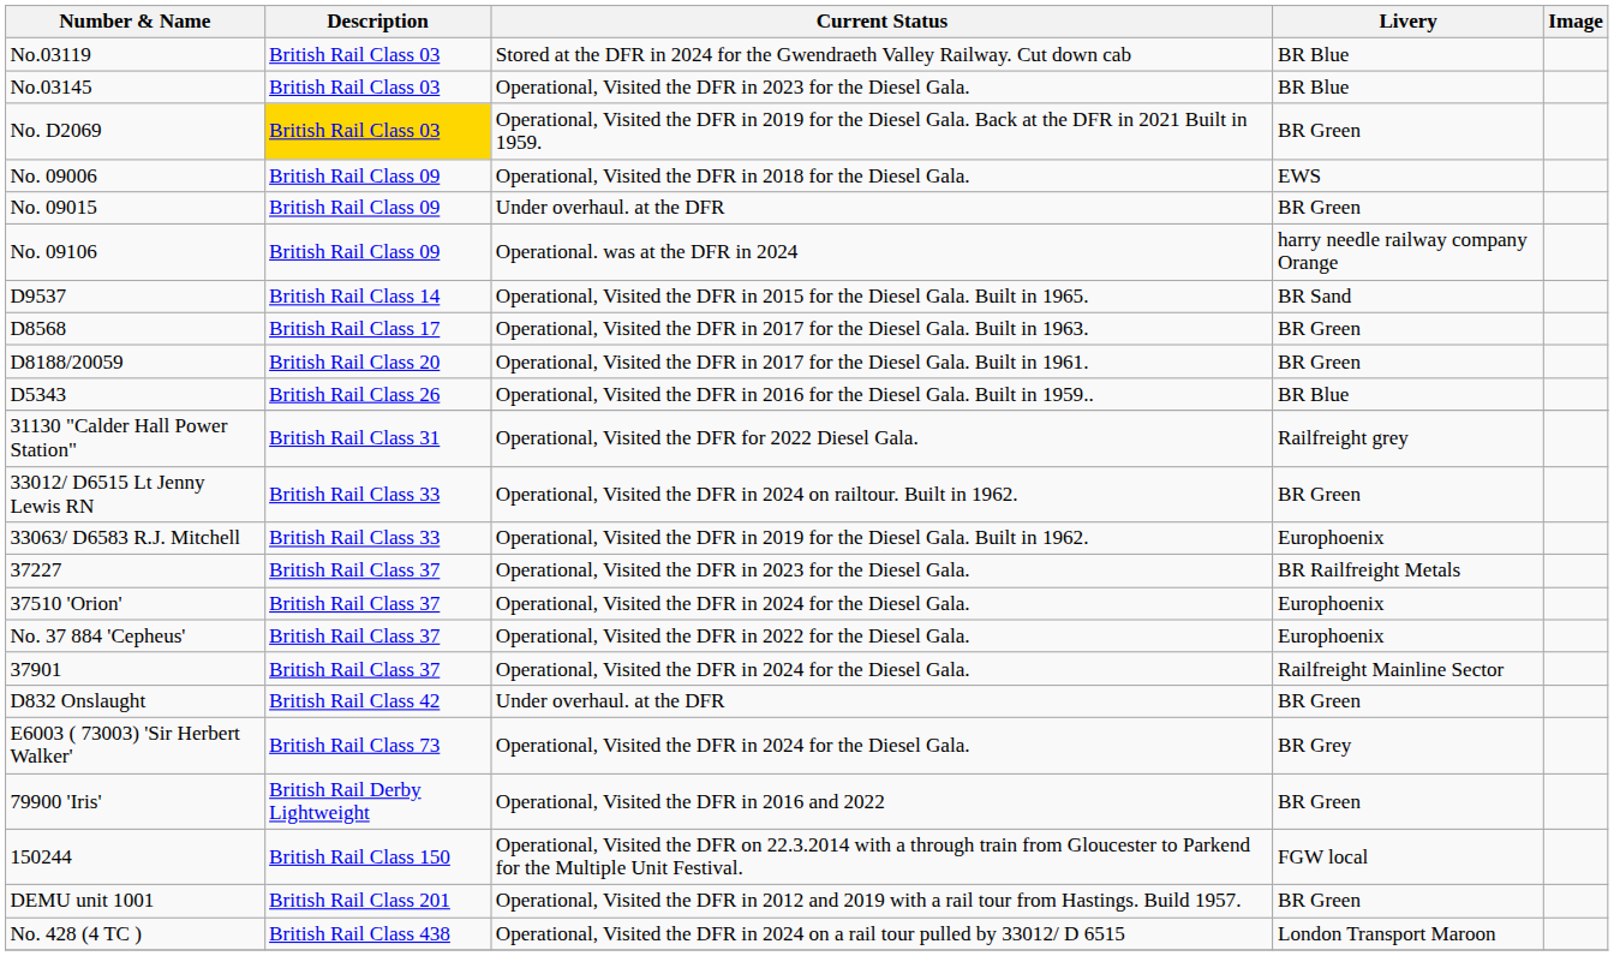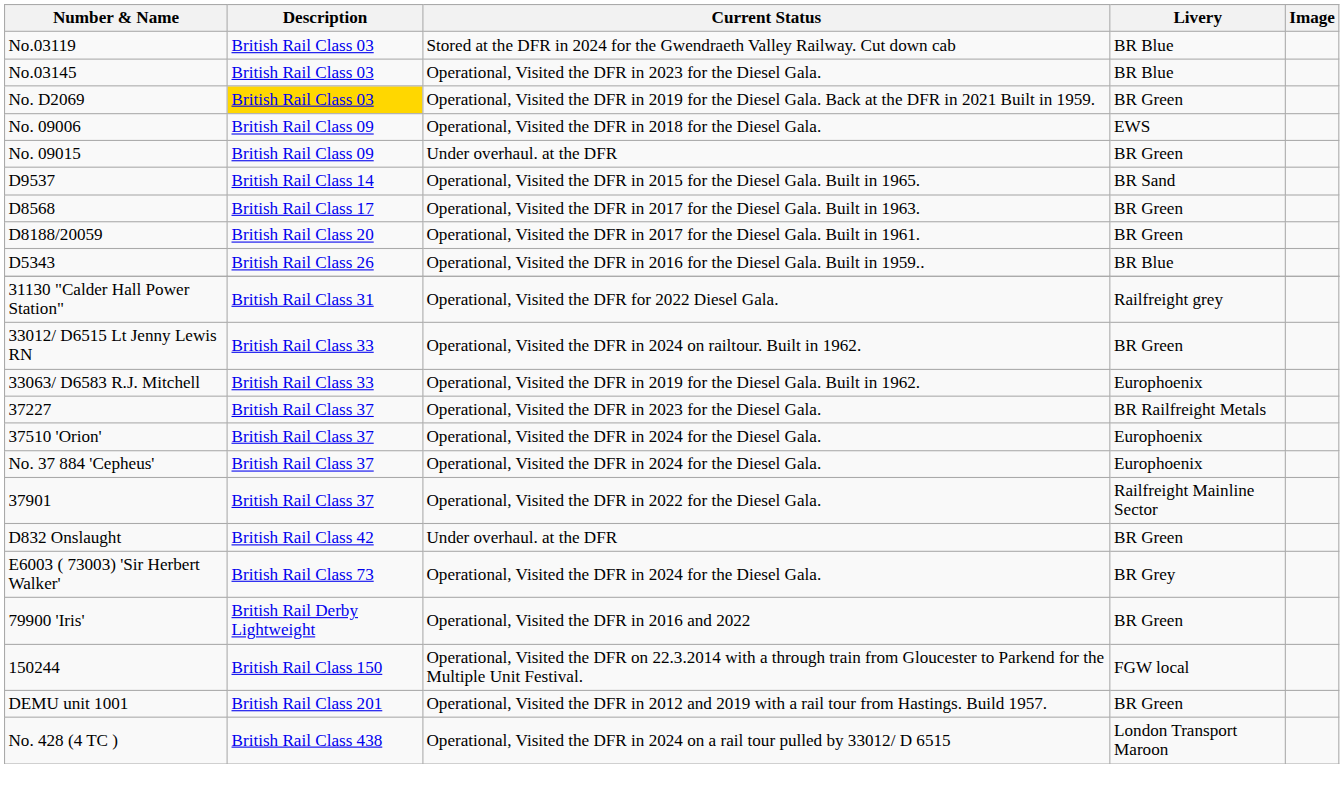 <table class="wikitable">
 <tr>
 <th>Number & Name</th>
 <th>Description</th>
 <th>Current Status</th>
 <th>Livery</th>
 <th>Image</th>
 </tr>
 <tr |->
 <td>No.03119</td>
 <td><a href='#'>British Rail Class 03</a></td>
 <td>Stored at the DFR in 2024 for the Gwendraeth Valley Railway.  Cut down cab</td>
 <td>BR Blue</td>
 <td></td>
 </tr>
 <tr>
 <td>No.03145</td>
 <td><a href='#'>British Rail Class 03</a></td>
 <td>Operational, Visited the DFR in 2023 for the Diesel Gala.</td>
 <td>BR Blue</td>
 <td></td>
 </tr>
 <tr>
 <td>No. D2069</td>
 <td style="background: gold;"><a href='#'>British Rail Class 03</a></td>
 <td>Operational, Visited the DFR in 2019 for the Diesel Gala.  Back at the DFR in 2021 Built in 1959.</td>
 <td>BR Green</td>
 <td></td>
 </tr>
 <tr |->
 <td>No. 09006</td>
 <td><a href='#'>British Rail Class 09</a></td>
 <td>Operational, Visited the DFR in 2018 for the Diesel Gala.</td>
 <td>EWS</td>
 <td></td>
 </tr>
 <tr>
 <td>No. 09015</td>
 <td><a href='#'>British Rail Class 09</a></td>
 <td>Under overhaul.  at the DFR</td>
 <td>BR Green</td>
-<td></td>
-</tr>
-<tr>
-<td>No. 09106</td>
-<td><a href='#'>British Rail Class 09</a></td>
-<td>Operational. was at the DFR in 2024</td>
-<td>harry needle railway company Orange</td>
 <td></td>
 </tr>
 <tr>
 <td>D9537</td>
 <td><a href='#'>British Rail Class 14</a></td>
 <td>Operational, Visited the DFR in 2015 for the Diesel Gala. Built in 1965.</td>
 <td>BR Sand</td>
 <td></td>
 </tr>
 <tr>
 <td>D8568</td>
 <td><a href='#'>British Rail Class 17</a></td>
 <td>Operational, Visited the DFR in 2017 for the Diesel Gala. Built in 1963.</td>
 <td>BR Green</td>
 <td></td>
 </tr>
 <tr>
 <td>D8188/20059</td>
 <td><a href='#'>British Rail Class 20</a></td>
 <td>Operational, Visited the DFR in 2017 for the Diesel Gala. Built in 1961.</td>
 <td>BR Green</td>
 <td></td>
 </tr>
 <tr>
 <td>D5343</td>
 <td><a href='#'>British Rail Class 26</a></td>
 <td>Operational, Visited the DFR in 2016 for the Diesel Gala. Built in 1959..</td>
 <td>BR Blue</td>
 <td></td>
 </tr>
 <tr>
 </tr>
 <tr>
 <td>31130 "Calder Hall Power Station"</td>
 <td><a href='#'>British Rail Class 31</a></td>
 <td>Operational, Visited the DFR  for 2022 Diesel Gala.</td>
 <td>Railfreight grey</td>
 <td></td>
 </tr>
 <tr>
 <td>33012/ D6515 Lt Jenny Lewis RN</td>
 <td><a href='#'>British Rail Class 33</a></td>
 <td>Operational, Visited the DFR in 2024 on railtour. Built in 1962.</td>
 <td>BR Green</td>
 <td></td>
 </tr>
 <tr>
 <td>33063/ D6583 R.J. Mitchell</td>
 <td><a href='#'>British Rail Class 33</a></td>
 <td>Operational, Visited the DFR in 2019 for the Diesel Gala. Built in 1962.</td>
 <td>Europhoenix</td>
 <td></td>
 </tr>
 <tr>
 <td>37227</td>
 <td><a href='#'>British Rail Class 37</a></td>
 <td>Operational, Visited the DFR in 2023 for the Diesel Gala.</td>
 <td>BR Railfreight Metals</td>
 <td></td>
 </tr>
 <tr>
 <td>37510 'Orion'</td>
 <td><a href='#'>British Rail Class 37</a></td>
 <td>Operational, Visited the DFR in 2024 for the Diesel Gala.</td>
 <td>Europhoenix</td>
 <td></td>
 </tr>
 <tr>
 <td>No. 37 884 'Cepheus'</td>
 <td><a href='#'>British Rail Class 37</a></td>
-<td>Operational, Visited the DFR in 2022 for the Diesel Gala.</td>
+<td>Operational, Visited the DFR in 2024 for the Diesel Gala.</td>
 <td>Europhoenix</td>
 <td></td>
 </tr>
 <tr>
 <td>37901</td>
 <td><a href='#'>British Rail Class 37</a></td>
-<td>Operational, Visited the DFR in 2024 for the Diesel Gala.</td>
+<td>Operational, Visited the DFR in 2022 for the Diesel Gala.</td>
 <td>Railfreight Mainline Sector</td>
 <td></td>
 </tr>
 <tr>
 <td>D832 Onslaught</td>
 <td><a href='#'>British Rail Class 42</a></td>
 <td>Under overhaul.  at the DFR</td>
 <td>BR Green</td>
 <td></td>
 </tr>
 <tr>
 <td>E6003 ( 73003) 'Sir Herbert Walker'</td>
 <td><a href='#'>British Rail Class 73</a></td>
 <td>Operational, Visited the DFR in 2024 for the Diesel Gala.</td>
 <td>BR Grey</td>
 <td></td>
 </tr>
 <tr |->
 <td>79900 'Iris'</td>
 <td><a href='#'>British Rail Derby Lightweight</a></td>
 <td>Operational, Visited the DFR in 2016 and 2022</td>
 <td>BR Green</td>
 <td></td>
 </tr>
 <tr>
 <td>150244</td>
 <td><a href='#'>British Rail Class 150</a></td>
 <td>Operational, Visited the DFR on 22.3.2014 with a through train from Gloucester to Parkend for the Multiple Unit Festival.</td>
 <td>FGW local</td>
 <td></td>
 </tr>
 <tr>
 <td>DEMU unit 1001</td>
 <td><a href='#'>British Rail Class 201</a></td>
 <td>Operational, Visited the DFR in 2012 and 2019 with a rail tour from Hastings. Build 1957.</td>
 <td>BR Green</td>
 <td></td>
 </tr>
 <tr>
 <td>No. 428  (4 TC )</td>
 <td><a href='#'>British Rail Class 438</a></td>
 <td>Operational, Visited the DFR in 2024 on a rail  tour pulled by 33012/ D 6515</td>
 <td>London Transport Maroon</td>
 <td></td>
 </tr>
 <tr>
 </tr>
 </table>
